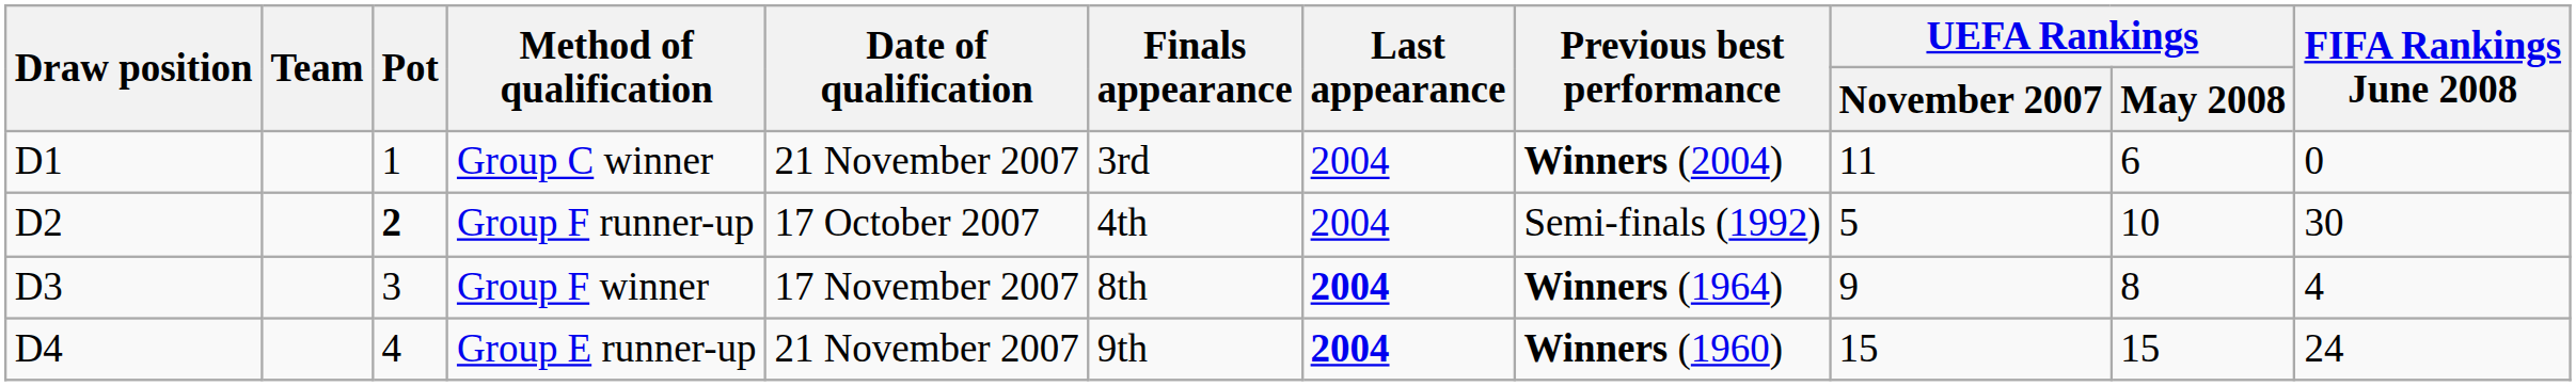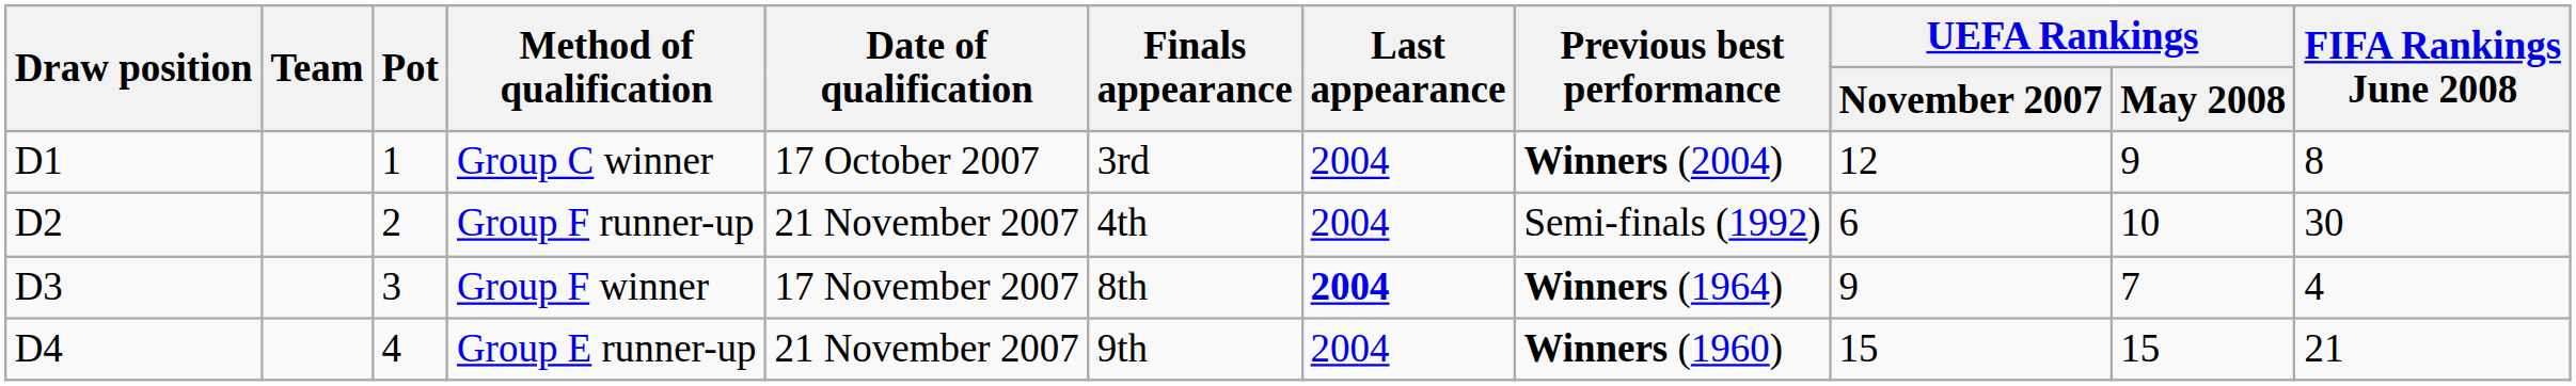 <table class="wikitable sortable">
 <tr>
 <th rowspan="2">Draw position</th>
 <th rowspan="2">Team</th>
 <th rowspan="2">Pot</th>
 <th rowspan="2">Method of<br>qualification</th>
 <th rowspan="2">Date of<br>qualification</th>
 <th rowspan="2" data-sort-type="number">Finals<br>appearance</th>
 <th rowspan="2">Last<br>appearance</th>
 <th rowspan="2">Previous best<br>performance</th>
 <th colspan="2"><a href='#'>UEFA Rankings</a></th>
 <th rowspan="2"><a href='#'>FIFA Rankings</a><br>June 2008</th>
 </tr>
 <tr>
 <th>November 2007</th>
 <th>May 2008</th>
 </tr>
 <tr>
 <td>D1</td>
 <td style="white-space:nowrap"></td>
 <td>1</td>
 <td><a href='#'>Group C</a> winner</td>
-<td>21 November 2007</td>
+<td>17 October 2007</td>
 <td>3rd</td>
 <td><a href='#'>2004</a></td>
 <td data-sort-value="1"><strong>Winners</strong> (<a href='#'>2004</a>)</td>
-<td>11</td>
-<td>6</td>
-<td>0</td>
+<td>12</td>
+<td>9</td>
+<td>8</td>
 </tr>
 <tr>
 <td>D2</td>
 <td style="white-space:nowrap"></td>
-<td><strong>2</strong></td>
+<td>2</td>
 <td><a href='#'>Group F</a> runner-up</td>
-<td>17 October 2007</td>
+<td>21 November 2007</td>
 <td>4th</td>
 <td><a href='#'>2004</a></td>
 <td data-sort-value="3">Semi-finals (<a href='#'>1992</a>)</td>
-<td>5</td>
+<td>6</td>
 <td>10</td>
 <td>30</td>
 </tr>
 <tr>
 <td>D3</td>
 <td style="white-space:nowrap"></td>
 <td>3</td>
 <td><a href='#'>Group F</a> winner</td>
 <td>17 November 2007</td>
 <td>8th</td>
 <td><strong><a href='#'>2004</a></strong></td>
 <td data-sort-value="1"><strong>Winners</strong> (<a href='#'>1964</a>)</td>
 <td>9</td>
-<td>8</td>
+<td>7</td>
 <td>4</td>
 </tr>
 <tr>
 <td>D4</td>
 <td style="white-space:nowrap"></td>
 <td>4</td>
 <td><a href='#'>Group E</a> runner-up</td>
 <td>21 November 2007</td>
 <td>9th</td>
-<td><strong><a href='#'>2004</a></strong></td>
+<td><a href='#'>2004</a></td>
 <td data-sort-value="1"><strong>Winners</strong> (<a href='#'>1960</a>)</td>
 <td>15</td>
 <td>15</td>
-<td>24</td>
+<td>21</td>
 </tr>
 </table>
